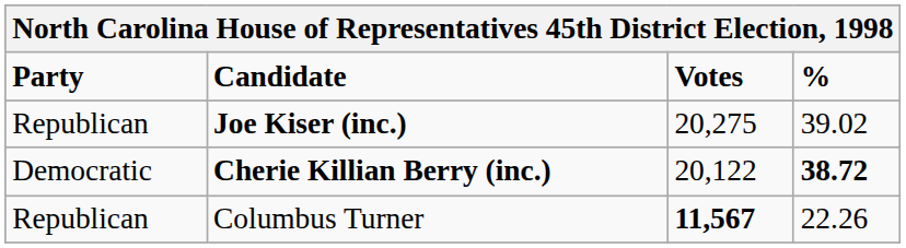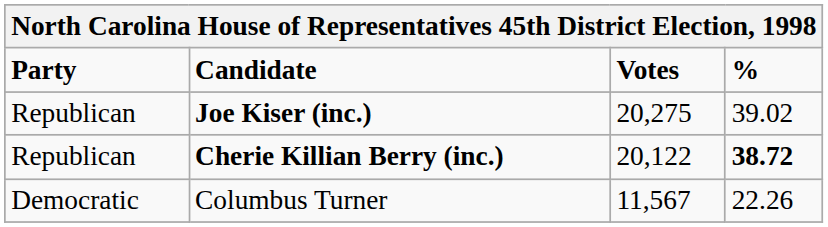 <table class="wikitable">
 <tr>
 <th colspan="4">North Carolina House of Representatives 45th District Election, 1998</th>
 </tr>
 <tr>
 <td><strong>Party</strong></td>
 <td><strong>Candidate</strong></td>
 <td><strong>Votes</strong></td>
 <td><strong>%</strong></td>
 </tr>
 <tr>
 <td>Republican</td>
 <td><strong>Joe Kiser (inc.)</strong></td>
 <td>20,275</td>
 <td>39.02</td>
 </tr>
 <tr>
-<td>Democratic</td>
+<td>Republican</td>
 <td><strong>Cherie Killian Berry (inc.)</strong></td>
 <td>20,122</td>
 <td><strong>38.72</strong></td>
 </tr>
 <tr>
-<td>Republican</td>
+<td>Democratic</td>
 <td>Columbus Turner</td>
-<td><strong>11,567</strong></td>
+<td>11,567</td>
 <td>22.26</td>
 </tr>
 </table>
